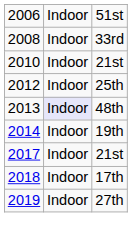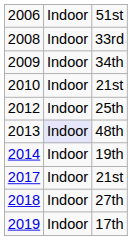 <table class="wikitable sortable">
 <tr align="center">
 <td>2006</td>
 <td>Indoor</td>
 <td>51st</td>
 </tr>
 <tr align="center">
 <td>2008</td>
 <td>Indoor</td>
 <td>33rd</td>
+</tr>
+<tr align="center">
+<td>2009</td>
+<td>Indoor</td>
+<td>34th</td>
 </tr>
 <tr align="center">
 <td>2010</td>
 <td>Indoor</td>
 <td>21st</td>
 </tr>
 <tr align="center">
 <td>2012</td>
 <td>Indoor</td>
 <td>25th</td>
 </tr>
 <tr align="center">
 <td>2013</td>
 <td style="background: lavender;">Indoor</td>
 <td>48th</td>
 </tr>
 <tr align="center">
 <td><a href='#'>2014</a></td>
 <td>Indoor</td>
 <td>19th</td>
 </tr>
 <tr align="center">
 <td><a href='#'>2017</a></td>
 <td>Indoor</td>
 <td>21st</td>
 </tr>
 <tr align="center">
 <td><a href='#'>2018</a></td>
 <td>Indoor</td>
-<td>17th</td>
+<td>27th</td>
 </tr>
 <tr align="center">
 <td><a href='#'>2019</a></td>
 <td>Indoor</td>
-<td>27th</td>
+<td>17th</td>
 </tr>
 </table>
